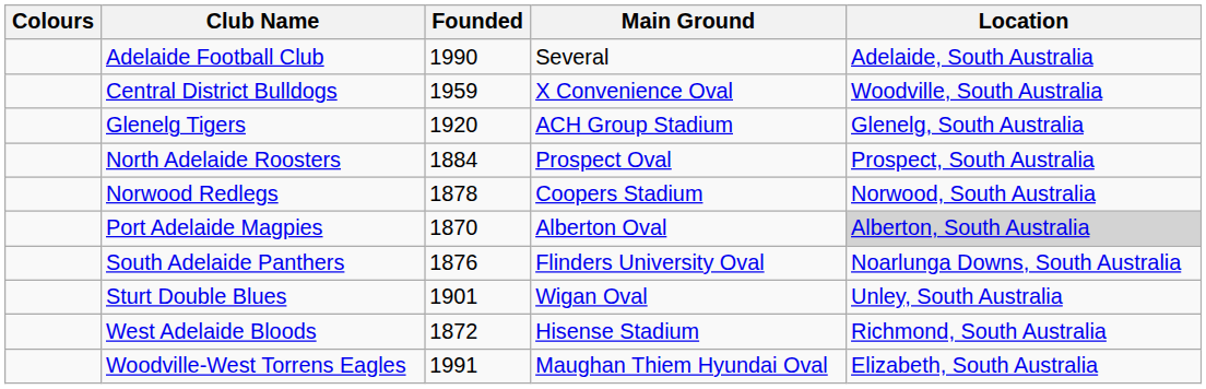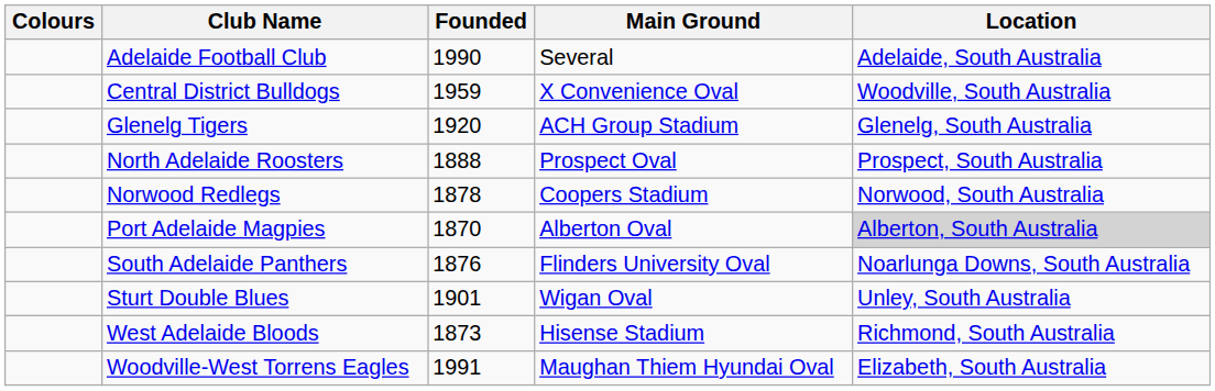 <table class="wikitable" style="width:100%">
 <tr>
 <th>Colours</th>
 <th>Club Name</th>
 <th>Founded</th>
 <th>Main Ground</th>
 <th>Location</th>
 </tr>
 <tr>
 <td></td>
 <td><a href='#'>Adelaide Football Club</a></td>
 <td>1990</td>
 <td>Several</td>
 <td><a href='#'>Adelaide, South Australia</a></td>
 </tr>
 <tr>
 <td></td>
 <td><a href='#'>Central District Bulldogs</a></td>
 <td>1959</td>
 <td><a href='#'>X Convenience Oval</a></td>
 <td><a href='#'>Woodville, South Australia</a></td>
 </tr>
 <tr>
 <td></td>
 <td><a href='#'>Glenelg Tigers</a></td>
 <td>1920</td>
 <td><a href='#'>ACH Group Stadium</a></td>
 <td><a href='#'>Glenelg, South Australia</a></td>
 </tr>
 <tr>
 <td></td>
 <td><a href='#'>North Adelaide Roosters</a></td>
-<td>1884</td>
+<td>1888</td>
 <td><a href='#'>Prospect Oval</a></td>
 <td><a href='#'>Prospect, South Australia</a></td>
 </tr>
 <tr>
 <td></td>
 <td><a href='#'>Norwood Redlegs</a></td>
 <td>1878</td>
 <td><a href='#'>Coopers Stadium</a></td>
 <td><a href='#'>Norwood, South Australia</a></td>
 </tr>
 <tr>
 <td></td>
 <td><a href='#'>Port Adelaide Magpies</a></td>
 <td>1870</td>
 <td><a href='#'>Alberton Oval</a></td>
 <td style="background: lightgrey;"><a href='#'>Alberton, South Australia</a></td>
 </tr>
 <tr>
 <td></td>
 <td><a href='#'>South Adelaide Panthers</a></td>
 <td>1876</td>
 <td><a href='#'>Flinders University Oval</a></td>
 <td><a href='#'>Noarlunga Downs, South Australia</a></td>
 </tr>
 <tr>
 <td></td>
 <td><a href='#'>Sturt Double Blues</a></td>
 <td>1901</td>
 <td><a href='#'>Wigan Oval</a></td>
 <td><a href='#'>Unley, South Australia</a></td>
 </tr>
 <tr>
 <td></td>
 <td><a href='#'>West Adelaide Bloods</a></td>
-<td>1872</td>
+<td>1873</td>
 <td><a href='#'>Hisense Stadium</a></td>
 <td><a href='#'>Richmond, South Australia</a></td>
 </tr>
 <tr>
 <td></td>
 <td><a href='#'>Woodville-West Torrens Eagles</a></td>
 <td>1991</td>
 <td><a href='#'>Maughan Thiem Hyundai Oval</a></td>
 <td><a href='#'>Elizabeth, South Australia</a></td>
 </tr>
 </table>
